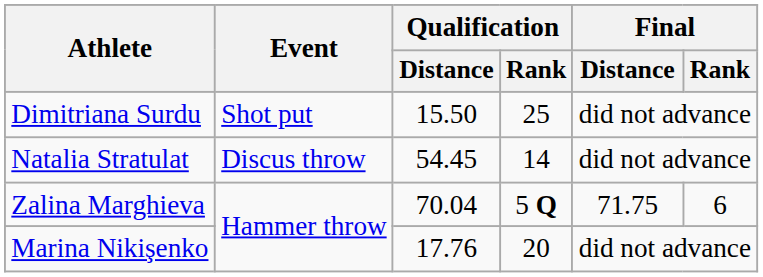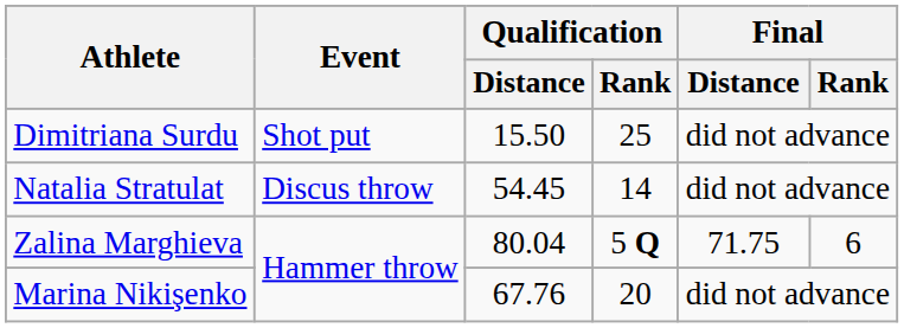 <table class="wikitable" style="font-size:90%">
 <tr>
 <th rowspan=2>Athlete</th>
 <th rowspan=2>Event</th>
 <th colspan=2>Qualification</th>
 <th colspan=2>Final</th>
 </tr>
 <tr style="font-size:95%">
 <th>Distance</th>
 <th>Rank</th>
 <th>Distance</th>
 <th>Rank</th>
 </tr>
 <tr align=center>
 <td align=left><a href='#'>Dimitriana Surdu</a></td>
 <td style="text-align:left;"><a href='#'>Shot put</a></td>
 <td>15.50</td>
 <td>25</td>
 <td colspan=2>did not advance</td>
 </tr>
 <tr align=center>
 <td align=left><a href='#'>Natalia Stratulat</a></td>
 <td style="text-align:left;"><a href='#'>Discus throw</a></td>
 <td>54.45</td>
 <td>14</td>
 <td colspan=2>did not advance</td>
 </tr>
 <tr align=center>
 <td align=left><a href='#'>Zalina Marghieva</a></td>
 <td style="text-align:left;" rowspan=2><a href='#'>Hammer throw</a></td>
-<td>70.04</td>
+<td>80.04</td>
 <td>5 <strong>Q</strong></td>
 <td>71.75</td>
 <td>6</td>
 </tr>
 <tr align=center>
 <td align=left><a href='#'>Marina Nikişenko</a></td>
-<td>17.76</td>
+<td>67.76</td>
 <td>20</td>
 <td colspan=2>did not advance</td>
 </tr>
 </table>
